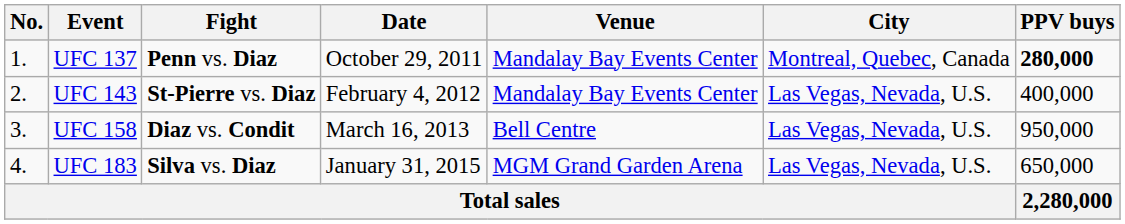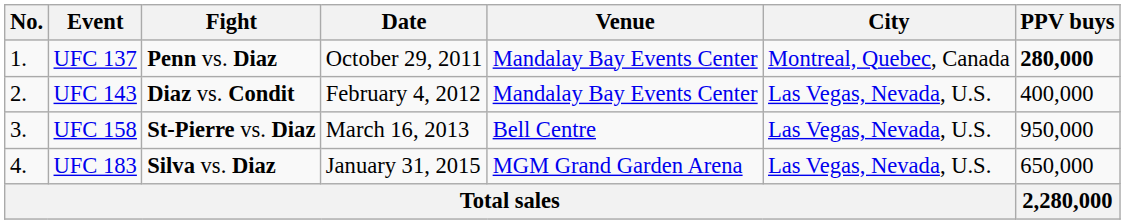 <table class="wikitable sortable">
 <tr>
 <th>No.</th>
 <th>Event</th>
 <th>Fight</th>
 <th>Date</th>
 <th>Venue</th>
 <th>City</th>
 <th>PPV buys</th>
 </tr>
 <tr>
 <td>1.</td>
 <td><a href='#'>UFC 137</a></td>
 <td><strong>Penn</strong> vs. <strong>Diaz</strong></td>
 <td>October 29, 2011</td>
 <td><a href='#'>Mandalay Bay Events Center</a></td>
 <td><a href='#'>Montreal, Quebec</a>, Canada</td>
 <td><strong>280,000</strong></td>
 </tr>
 <tr>
 <td>2.</td>
 <td><a href='#'>UFC 143</a></td>
-<td><strong>St-Pierre</strong> vs. <strong>Diaz</strong></td>
+<td><strong>Diaz</strong> vs. <strong>Condit</strong></td>
 <td>February 4, 2012</td>
 <td><a href='#'>Mandalay Bay Events Center</a></td>
 <td><a href='#'>Las Vegas, Nevada</a>, U.S.</td>
 <td>400,000</td>
 </tr>
 <tr>
 <td>3.</td>
 <td><a href='#'>UFC 158</a></td>
-<td><strong>Diaz</strong> vs. <strong>Condit</strong></td>
+<td><strong>St-Pierre</strong> vs. <strong>Diaz</strong></td>
 <td>March 16, 2013</td>
 <td><a href='#'>Bell Centre</a></td>
 <td><a href='#'>Las Vegas, Nevada</a>, U.S.</td>
 <td>950,000</td>
 </tr>
 <tr>
 <td>4.</td>
 <td><a href='#'>UFC 183</a></td>
 <td><strong>Silva</strong> vs. <strong>Diaz</strong></td>
 <td>January 31, 2015</td>
 <td><a href='#'>MGM Grand Garden Arena</a></td>
 <td><a href='#'>Las Vegas, Nevada</a>, U.S.</td>
 <td>650,000</td>
 </tr>
 <tr>
 <th colspan="6">Total sales</th>
 <th>2,280,000</th>
 </tr>
 </table>
